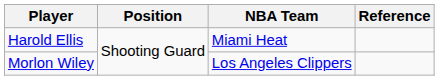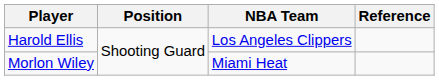 <table class="wikitable">
 <tr>
 <th>Player</th>
 <th>Position</th>
 <th>NBA Team</th>
 <th>Reference</th>
 </tr>
 <tr>
 <td><a href='#'>Harold Ellis</a></td>
 <td rowspan="2">Shooting Guard</td>
-<td><a href='#'>Miami Heat</a></td>
+<td><a href='#'>Los Angeles Clippers</a></td>
 <td></td>
 </tr>
 <tr>
 <td><a href='#'>Morlon Wiley</a></td>
-<td><a href='#'>Los Angeles Clippers</a></td>
+<td><a href='#'>Miami Heat</a></td>
 <td></td>
 </tr>
 </table>
